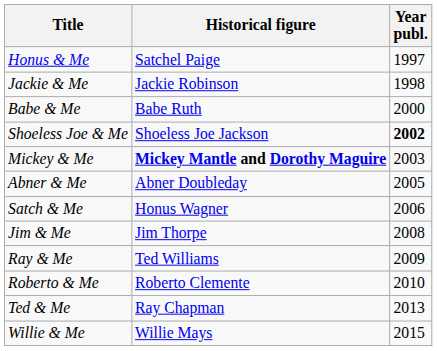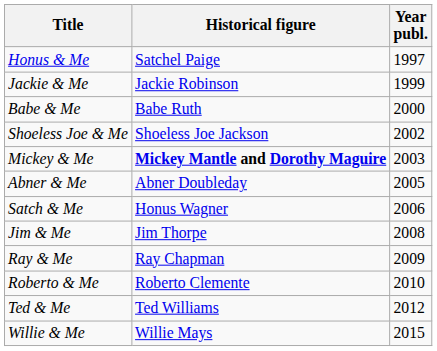 <table class="wikitable sortable">
 <tr>
 <th>Title</th>
 <th>Historical figure</th>
 <th>Year <br>publ.</th>
 </tr>
 <tr>
 <td><em><a href='#'>Honus & Me</a></em></td>
 <td><a href='#'>Satchel Paige</a></td>
 <td>1997</td>
 </tr>
 <tr>
 <td><em>Jackie & Me</em></td>
 <td><a href='#'>Jackie Robinson</a></td>
-<td>1998</td>
+<td>1999</td>
 </tr>
 <tr>
 <td><em>Babe & Me</em></td>
 <td><a href='#'>Babe Ruth</a></td>
 <td>2000</td>
 </tr>
 <tr>
 <td><em>Shoeless Joe & Me</em></td>
 <td><a href='#'>Shoeless Joe Jackson</a></td>
-<td><strong>2002</strong></td>
+<td>2002</td>
 </tr>
 <tr>
 <td><em>Mickey & Me</em></td>
 <td><strong><a href='#'>Mickey Mantle</a> and <a href='#'>Dorothy Maguire</a></strong></td>
 <td>2003</td>
 </tr>
 <tr>
 <td><em>Abner & Me</em></td>
 <td><a href='#'>Abner Doubleday</a></td>
 <td>2005</td>
 </tr>
 <tr>
 <td><em>Satch & Me</em></td>
 <td><a href='#'>Honus Wagner</a></td>
 <td>2006</td>
 </tr>
 <tr>
 <td><em>Jim & Me</em></td>
 <td><a href='#'>Jim Thorpe</a></td>
 <td>2008</td>
 </tr>
 <tr>
 <td><em>Ray & Me</em></td>
-<td><a href='#'>Ted Williams</a></td>
+<td><a href='#'>Ray Chapman</a></td>
 <td>2009</td>
 </tr>
 <tr>
 <td><em>Roberto & Me</em></td>
 <td><a href='#'>Roberto Clemente</a></td>
 <td>2010</td>
 </tr>
 <tr>
 <td><em>Ted & Me</em></td>
-<td><a href='#'>Ray Chapman</a></td>
-<td>2013</td>
+<td><a href='#'>Ted Williams</a></td>
+<td>2012</td>
 </tr>
 <tr>
 <td><em>Willie & Me</em></td>
 <td><a href='#'>Willie Mays</a></td>
 <td>2015</td>
 </tr>
 </table>
